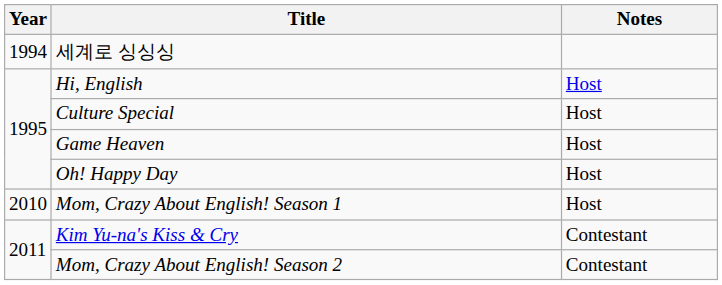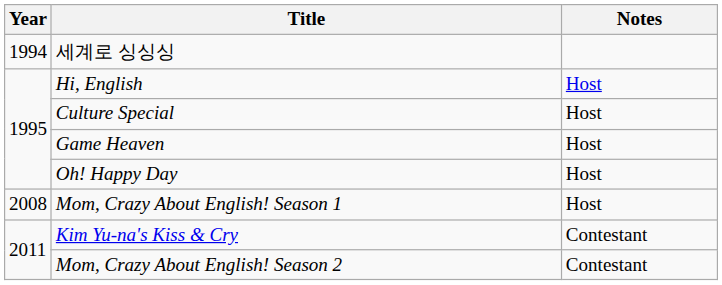 <table class="wikitable" style="width:600px">
 <tr>
 <th width=10>Year</th>
 <th>Title</th>
 <th>Notes</th>
 </tr>
 <tr>
 <td>1994</td>
 <td>세계로 싱싱싱</td>
 <td></td>
 </tr>
 <tr>
 <td rowspan=4>1995</td>
 <td><em>Hi, English</em></td>
 <td><a href='#'>Host</a></td>
 </tr>
 <tr>
 <td><em>Culture Special</em></td>
 <td>Host</td>
 </tr>
 <tr>
 <td><em>Game Heaven</em></td>
 <td>Host</td>
 </tr>
 <tr>
 <td><em>Oh! Happy Day</em></td>
 <td>Host</td>
 </tr>
 <tr>
-<td>2010</td>
+<td>2008</td>
 <td><em>Mom, Crazy About English! Season 1</em></td>
 <td>Host</td>
 </tr>
 <tr>
 <td rowspan=2>2011</td>
 <td><em><a href='#'>Kim Yu-na's Kiss & Cry</a></em></td>
 <td>Contestant</td>
 </tr>
 <tr>
 <td><em>Mom, Crazy About English! Season 2</em></td>
 <td>Contestant</td>
 </tr>
 </table>
